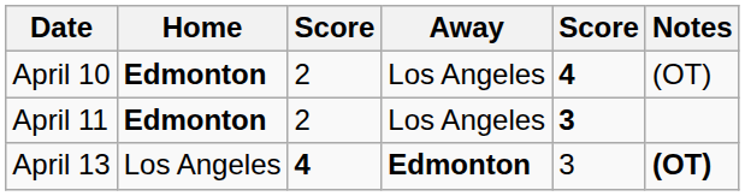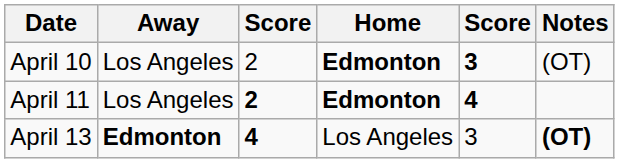 <table class="wikitable">
 <tr>
 <th>Date</th>
+<th>Away</th>
+<th>Score</th>
 <th>Home</th>
-<th>Score</th>
-<th>Away</th>
 <th>Score</th>
 <th>Notes</th>
 </tr>
 <tr>
 <td>April 10</td>
+<td>Los Angeles</td>
+<td>2</td>
 <td><strong>Edmonton</strong></td>
-<td>2</td>
-<td>Los Angeles</td>
-<td><strong>4</strong></td>
+<td><strong>3</strong></td>
 <td>(OT)</td>
 </tr>
 <tr>
 <td>April 11</td>
+<td>Los Angeles</td>
+<td><strong>2</strong></td>
 <td><strong>Edmonton</strong></td>
-<td>2</td>
-<td>Los Angeles</td>
-<td><strong>3</strong></td>
+<td><strong>4</strong></td>
 <td></td>
 </tr>
 <tr>
 <td>April 13</td>
+<td><strong>Edmonton</strong></td>
+<td><strong>4</strong></td>
 <td>Los Angeles</td>
-<td><strong>4</strong></td>
-<td><strong>Edmonton</strong></td>
 <td>3</td>
 <td><strong>(OT)</strong></td>
 </tr>
 </table>
